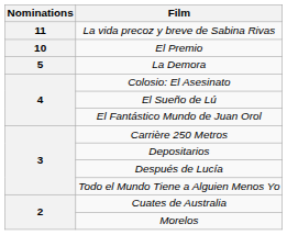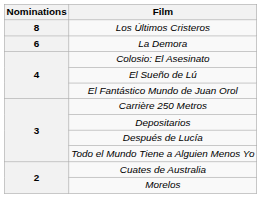 <table class="wikitable plainrowheaders" style="text-align:center;">
 <tr>
 <th scope="col" width="55">Nominations</th>
 <th scope="col" align="center">Film</th>
 </tr>
 <tr>
-<th scope=row rowspan=1 style="text-align:center">11</th>
-<td><em>La vida precoz y breve de Sabina Rivas</em></td>
+<th scope=row rowspan=1 style="text-align:center">8</th>
+<td><em>Los Últimos Cristeros</em></td>
 </tr>
 <tr>
-<th scope=row rowspan=1 style="text-align:center">10</th>
-<td><em>El Premio</em></td>
-</tr>
-<tr>
-<th scope=row rowspan=1 style="text-align:center">5</th>
+<th scope=row rowspan=1 style="text-align:center">6</th>
 <td><em>La Demora</em></td>
 </tr>
 <tr>
 <th scope=row rowspan=3 style="text-align:center">4</th>
 <td><em>Colosio: El Asesinato</em></td>
 </tr>
 <tr>
 <td><em>El Sueño de Lú</em></td>
 </tr>
 <tr>
 <td><em>El Fantástico Mundo de Juan Orol</em></td>
 </tr>
 <tr>
 <th scope=row rowspan=4 style="text-align:center">3</th>
 <td><em>Carrière 250 Metros</em></td>
 </tr>
 <tr>
 <td><em>Depositarios</em></td>
 </tr>
 <tr>
 <td><em>Después de Lucía</em></td>
 </tr>
 <tr>
 <td><em>Todo el Mundo Tiene a Alguien Menos Yo</em></td>
 </tr>
 <tr>
 <th scope=row rowspan=2 style="text-align:center">2</th>
 <td><em>Cuates de Australia</em></td>
 </tr>
 <tr>
 <td><em>Morelos</em></td>
 </tr>
 </table>
